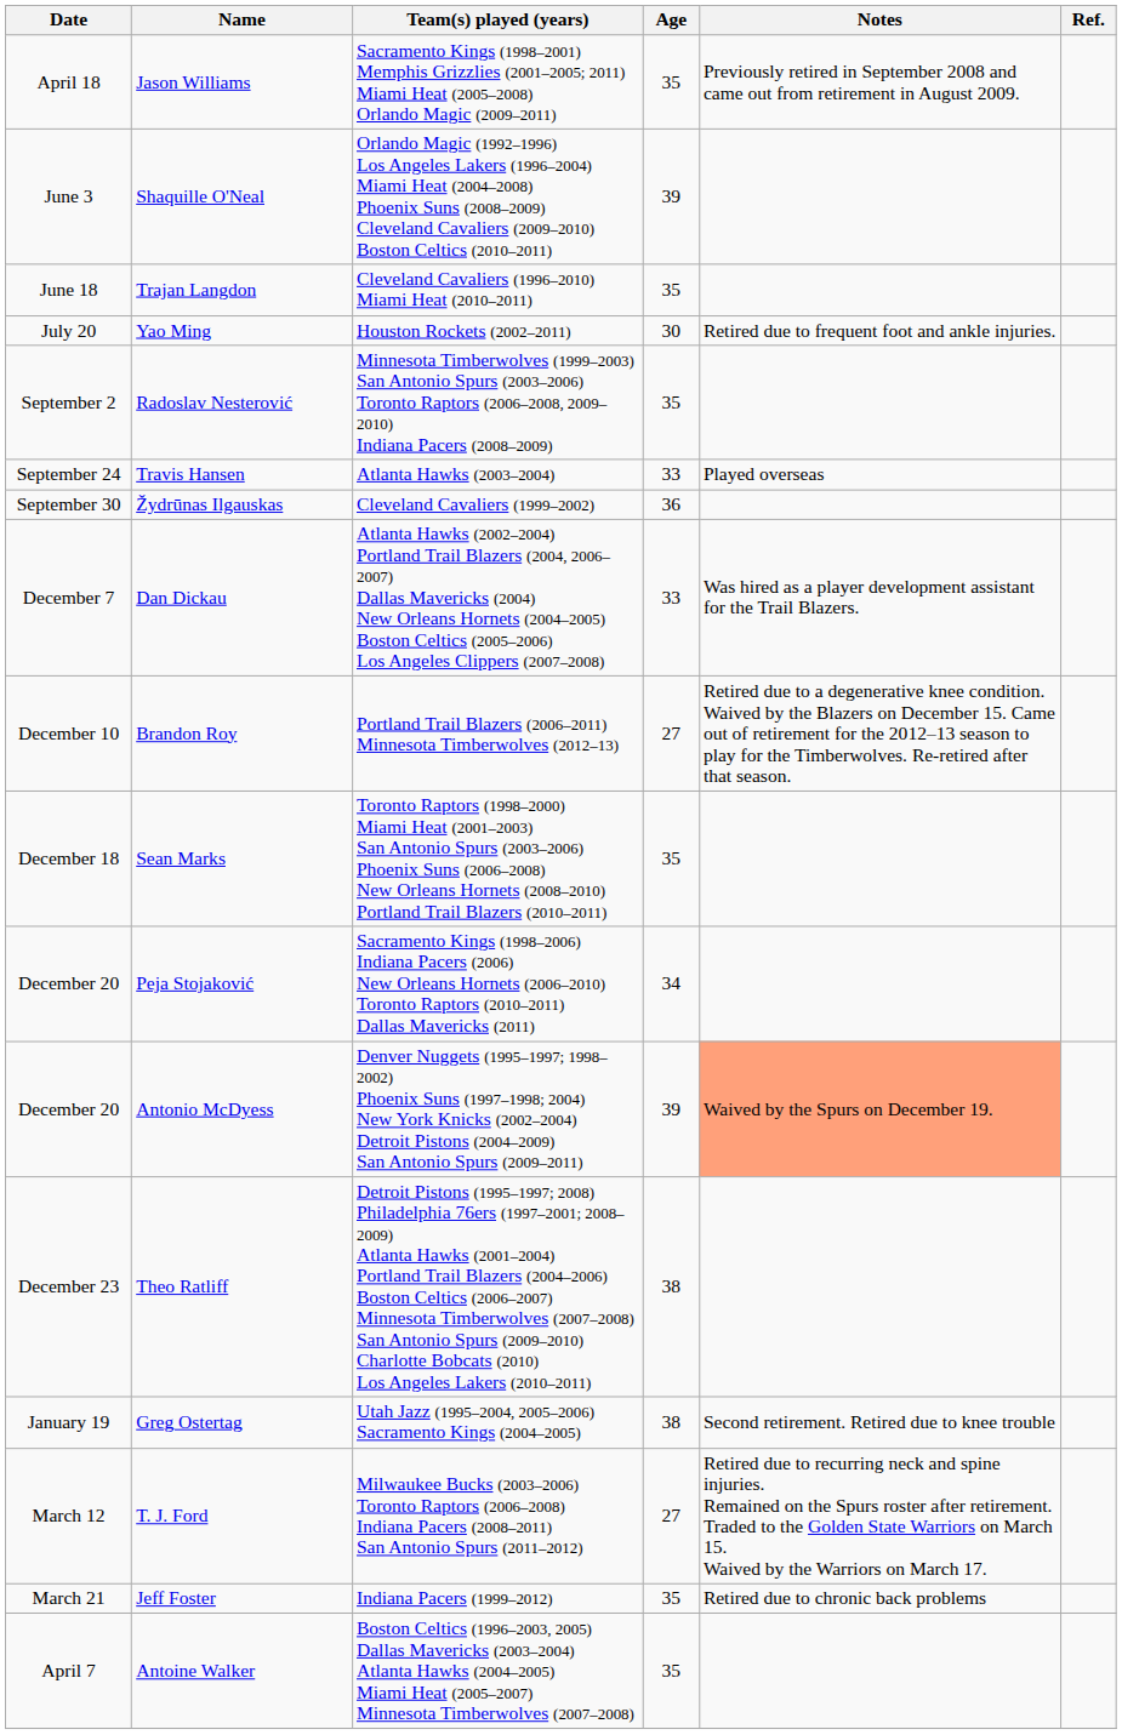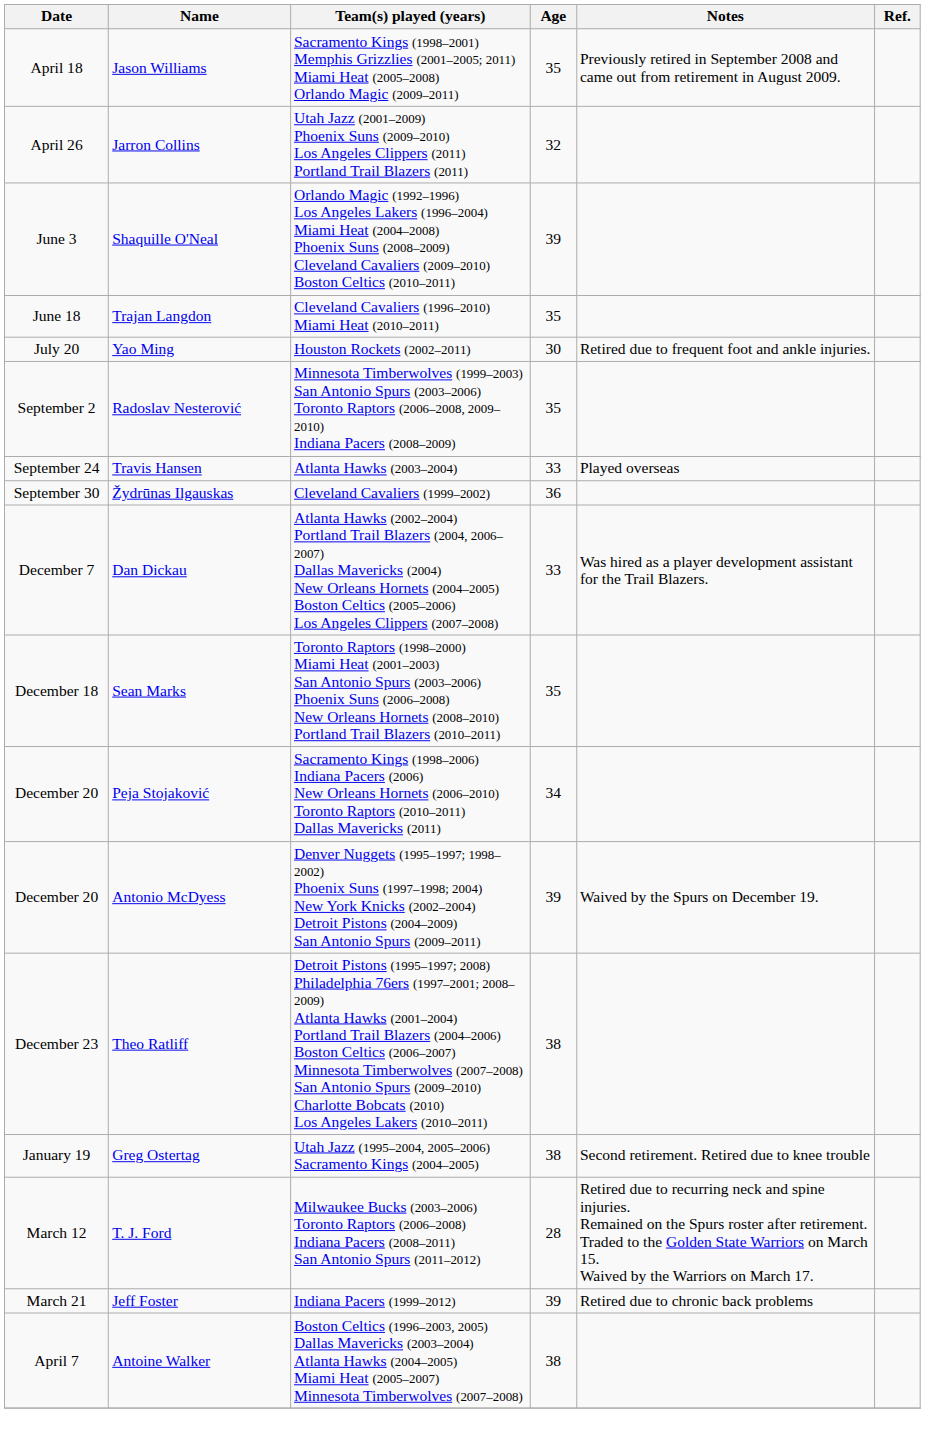 <table class="wikitable">
 <tr al>
 <th style="width:100px">Date</th>
 <th style="width:180px">Name</th>
 <th style="width:240px">Team(s) played (years)</th>
 <th style="width:40px">Age</th>
 <th style="width:300px">Notes</th>
 <th style="width:40px">Ref.</th>
 </tr>
 <tr>
 <td align=center>April 18</td>
 <td><a href='#'>Jason Williams</a></td>
 <td><a href='#'>Sacramento Kings</a> <small>(1998–2001)</small><br><a href='#'>Memphis Grizzlies</a> <small>(2001–2005; 2011)</small><br><a href='#'>Miami Heat</a> <small>(2005–2008)</small><br><a href='#'>Orlando Magic</a> <small>(2009–2011)</small></td>
 <td align=center>35</td>
 <td>Previously retired in September 2008 and came out from retirement in August 2009.</td>
+<td align=center></td>
+</tr>
+<tr>
+<td align=center>April 26</td>
+<td><a href='#'>Jarron Collins</a></td>
+<td><a href='#'>Utah Jazz</a> <small>(2001–2009)</small><br><a href='#'>Phoenix Suns</a> <small>(2009–2010)</small><br><a href='#'>Los Angeles Clippers</a> <small>(2011)</small><br><a href='#'>Portland Trail Blazers</a> <small>(2011)</small><br></td>
+<td align=center>32</td>
+<td></td>
 <td align=center></td>
 </tr>
 <tr>
 <td align=center>June 3</td>
 <td><a href='#'>Shaquille O'Neal</a></td>
 <td><a href='#'>Orlando Magic</a> <small>(1992–1996)</small><br><a href='#'>Los Angeles Lakers</a> <small>(1996–2004)</small><br><a href='#'>Miami Heat</a> <small>(2004–2008)</small><br><a href='#'>Phoenix Suns</a> <small>(2008–2009)</small><br><a href='#'>Cleveland Cavaliers</a> <small>(2009–2010)</small><br><a href='#'>Boston Celtics</a> <small>(2010–2011)</small></td>
 <td align=center>39</td>
 <td></td>
 <td align=center></td>
 </tr>
 <tr>
 <td align=center>June 18</td>
 <td><a href='#'>Trajan Langdon</a></td>
 <td><a href='#'>Cleveland Cavaliers</a> <small>(1996–2010)</small><br><a href='#'>Miami Heat</a> <small>(2010–2011)</small></td>
 <td align=center>35</td>
 <td></td>
 <td align=center></td>
 </tr>
 <tr>
 <td align=center>July 20</td>
 <td><a href='#'>Yao Ming</a></td>
 <td><a href='#'>Houston Rockets</a> <small>(2002–2011)</small></td>
 <td align=center>30</td>
 <td>Retired due to frequent foot and ankle injuries.</td>
 <td align=center></td>
 </tr>
 <tr>
 <td align=center>September 2</td>
 <td><a href='#'>Radoslav Nesterović</a></td>
 <td><a href='#'>Minnesota Timberwolves</a> <small>(1999–2003)</small><br><a href='#'>San Antonio Spurs</a> <small>(2003–2006)</small><br><a href='#'>Toronto Raptors</a> <small>(2006–2008, 2009–2010)</small><br><a href='#'>Indiana Pacers</a> <small>(2008–2009)</small></td>
 <td align=center>35</td>
 <td></td>
 <td align=center></td>
 </tr>
 <tr>
 <td align=center>September 24</td>
 <td><a href='#'>Travis Hansen</a></td>
 <td><a href='#'>Atlanta Hawks</a> <small>(2003–2004)</small></td>
 <td align=center>33</td>
 <td>Played overseas</td>
 <td align=center></td>
 </tr>
 <tr>
 <td align=center>September 30</td>
 <td><a href='#'>Žydrūnas Ilgauskas</a></td>
 <td><a href='#'>Cleveland Cavaliers</a> <small>(1999–2002)</small></td>
 <td align=center>36</td>
 <td></td>
 <td align=center></td>
 </tr>
 <tr>
 <td align=center>December 7</td>
 <td><a href='#'>Dan Dickau</a></td>
 <td><a href='#'>Atlanta Hawks</a> <small>(2002–2004)</small><br><a href='#'>Portland Trail Blazers</a> <small>(2004, 2006–2007)</small><br><a href='#'>Dallas Mavericks</a> <small>(2004)</small><br><a href='#'>New Orleans Hornets</a> <small>(2004–2005)</small><br><a href='#'>Boston Celtics</a> <small>(2005–2006)</small><br><a href='#'>Los Angeles Clippers</a> <small>(2007–2008)</small></td>
 <td align=center>33</td>
 <td>Was hired as a player development assistant for the Trail Blazers.</td>
 <td align=center></td>
 </tr>
 <tr>
-<td align=center>December 10</td>
-<td><a href='#'>Brandon Roy</a></td>
-<td><a href='#'>Portland Trail Blazers</a> <small>(2006–2011)</small><br><a href='#'>Minnesota Timberwolves</a> <small>(2012–13)</small></td>
-<td align=center>27</td>
-<td>Retired due to a degenerative knee condition.<br>Waived by the Blazers on December 15. Came out of retirement for the 2012–13 season to play for the Timberwolves. Re-retired after that season.</td>
-<td align=center></td>
-</tr>
-<tr>
 <td align=center>December 18</td>
 <td><a href='#'>Sean Marks</a></td>
 <td><a href='#'>Toronto Raptors</a> <small>(1998–2000)</small><br><a href='#'>Miami Heat</a> <small>(2001–2003)</small><br><a href='#'>San Antonio Spurs</a> <small>(2003–2006)</small><br><a href='#'>Phoenix Suns</a> <small>(2006–2008)</small><br><a href='#'>New Orleans Hornets</a> <small>(2008–2010)</small><br><a href='#'>Portland Trail Blazers</a> <small>(2010–2011)</small></td>
 <td align=center>35</td>
 <td></td>
 <td align=center></td>
 </tr>
 <tr>
 <td align=center>December 20</td>
 <td><a href='#'>Peja Stojaković</a></td>
 <td><a href='#'>Sacramento Kings</a> <small>(1998–2006)</small><br><a href='#'>Indiana Pacers</a> <small>(2006)</small><br><a href='#'>New Orleans Hornets</a> <small>(2006–2010)</small><br><a href='#'>Toronto Raptors</a> <small>(2010–2011)</small><br><a href='#'>Dallas Mavericks</a> <small>(2011)</small></td>
 <td align=center>34</td>
 <td></td>
 <td align=center></td>
 </tr>
 <tr>
 <td align=center>December 20</td>
 <td><a href='#'>Antonio McDyess</a></td>
 <td><a href='#'>Denver Nuggets</a> <small>(1995–1997; 1998–2002)</small><br><a href='#'>Phoenix Suns</a> <small>(1997–1998; 2004)</small><br><a href='#'>New York Knicks</a> <small>(2002–2004)</small><br><a href='#'>Detroit Pistons</a> <small>(2004–2009)</small><br><a href='#'>San Antonio Spurs</a> <small>(2009–2011)</small></td>
 <td align=center>39</td>
-<td style="background: lightsalmon;">Waived by the Spurs on December 19.</td>
+<td>Waived by the Spurs on December 19.</td>
 <td align=center></td>
 </tr>
 <tr>
 <td align=center>December 23</td>
 <td><a href='#'>Theo Ratliff</a></td>
 <td><a href='#'>Detroit Pistons</a> <small>(1995–1997; 2008)</small><br><a href='#'>Philadelphia 76ers</a> <small>(1997–2001; 2008–2009)</small><br><a href='#'>Atlanta Hawks</a> <small>(2001–2004)</small><br><a href='#'>Portland Trail Blazers</a> <small>(2004–2006)</small><br><a href='#'>Boston Celtics</a> <small>(2006–2007)</small><br><a href='#'>Minnesota Timberwolves</a> <small>(2007–2008)</small><br><a href='#'>San Antonio Spurs</a> <small>(2009–2010)</small><br><a href='#'>Charlotte Bobcats</a> <small>(2010)</small><br><a href='#'>Los Angeles Lakers</a> <small>(2010–2011)</small></td>
 <td align=center>38</td>
 <td></td>
 <td align=center></td>
 </tr>
 <tr>
 <td align=center>January 19</td>
 <td><a href='#'>Greg Ostertag</a></td>
 <td><a href='#'>Utah Jazz</a> <small>(1995–2004, 2005–2006)</small><br><a href='#'>Sacramento Kings</a> <small>(2004–2005)</small></td>
 <td align=center>38</td>
 <td>Second retirement. Retired due to knee trouble</td>
 <td align=center></td>
 </tr>
 <tr>
 <td align=center>March 12</td>
 <td><a href='#'>T. J. Ford</a></td>
 <td><a href='#'>Milwaukee Bucks</a> <small>(2003–2006)</small><br><a href='#'>Toronto Raptors</a> <small>(2006–2008)</small><br><a href='#'>Indiana Pacers</a> <small>(2008–2011)</small><br><a href='#'>San Antonio Spurs</a> <small>(2011–2012)</small></td>
-<td align=center>27</td>
+<td align=center>28</td>
 <td>Retired due to recurring neck and spine injuries.<br>Remained on the Spurs roster after retirement.<br>Traded to the <a href='#'>Golden State Warriors</a> on March 15.<br>Waived by the Warriors on March 17.</td>
 <td align=center></td>
 </tr>
 <tr>
 <td align=center>March 21</td>
 <td><a href='#'>Jeff Foster</a></td>
 <td><a href='#'>Indiana Pacers</a> <small>(1999–2012)</small></td>
-<td align=center>35</td>
+<td align=center>39</td>
 <td>Retired due to chronic back problems</td>
 <td align=center></td>
 </tr>
 <tr>
 <td align=center>April 7</td>
 <td><a href='#'>Antoine Walker</a></td>
 <td><a href='#'>Boston Celtics</a> <small>(1996–2003, 2005)</small><br><a href='#'>Dallas Mavericks</a> <small>(2003–2004)</small><br><a href='#'>Atlanta Hawks</a> <small>(2004–2005)</small><br><a href='#'>Miami Heat</a> <small>(2005–2007)</small><br><a href='#'>Minnesota Timberwolves</a> <small>(2007–2008)</small></td>
-<td align=center>35</td>
+<td align=center>38</td>
 <td></td>
 <td align=center></td>
 </tr>
 <tr>
 </tr>
 </table>
